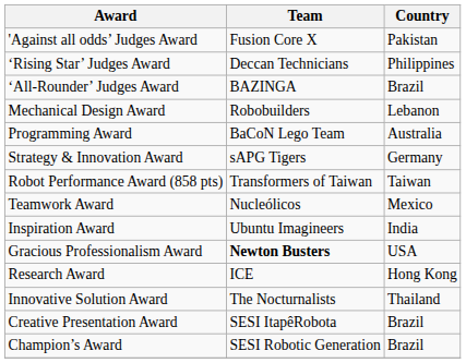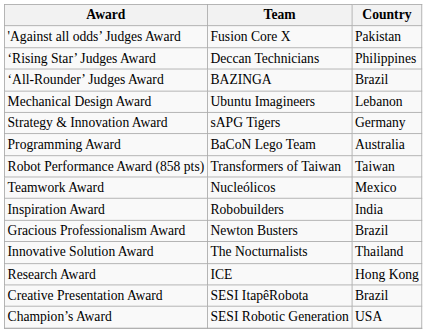 <table class="wikitable">
 <tr>
 <th>Award</th>
 <th>Team</th>
 <th>Country</th>
 </tr>
 <tr>
 <td>'Against all odds’ Judges Award</td>
 <td>Fusion Core X</td>
 <td>Pakistan</td>
 </tr>
 <tr>
 <td>‘Rising Star’ Judges Award</td>
 <td>Deccan Technicians</td>
 <td>Philippines</td>
 </tr>
 <tr>
 <td>‘All-Rounder’ Judges Award</td>
 <td>BAZINGA</td>
 <td>Brazil</td>
 </tr>
 <tr>
 <td>Mechanical Design Award</td>
-<td>Robobuilders</td>
+<td>Ubuntu Imagineers</td>
 <td>Lebanon</td>
+</tr>
+<tr>
+<td>Strategy & Innovation Award</td>
+<td>sAPG Tigers</td>
+<td>Germany</td>
 </tr>
 <tr>
 <td>Programming Award</td>
 <td>BaCoN Lego Team</td>
 <td>Australia</td>
-</tr>
-<tr>
-<td>Strategy & Innovation Award</td>
-<td>sAPG Tigers</td>
-<td>Germany</td>
 </tr>
 <tr>
 <td>Robot Performance Award (858 pts)</td>
 <td>Transformers of Taiwan</td>
 <td>Taiwan</td>
 </tr>
 <tr>
 <td>Teamwork Award</td>
 <td>Nucleólicos</td>
 <td>Mexico</td>
 </tr>
 <tr>
 <td>Inspiration Award</td>
-<td>Ubuntu Imagineers</td>
+<td>Robobuilders</td>
 <td>India</td>
 </tr>
 <tr>
 <td>Gracious Professionalism Award</td>
-<td><strong>Newton Busters</strong></td>
-<td>USA</td>
+<td>Newton Busters</td>
+<td>Brazil</td>
+</tr>
+<tr>
+<td>Innovative Solution Award</td>
+<td>The Nocturnalists</td>
+<td>Thailand</td>
 </tr>
 <tr>
 <td>Research Award</td>
 <td>ICE</td>
 <td>Hong Kong</td>
-</tr>
-<tr>
-<td>Innovative Solution Award</td>
-<td>The Nocturnalists</td>
-<td>Thailand</td>
 </tr>
 <tr>
 <td>Creative Presentation Award</td>
 <td>SESI ItapêRobota</td>
 <td>Brazil</td>
 </tr>
 <tr>
 <td>Champion’s Award</td>
 <td>SESI Robotic Generation</td>
-<td>Brazil</td>
+<td>USA</td>
 </tr>
 <tr>
 </tr>
 </table>
